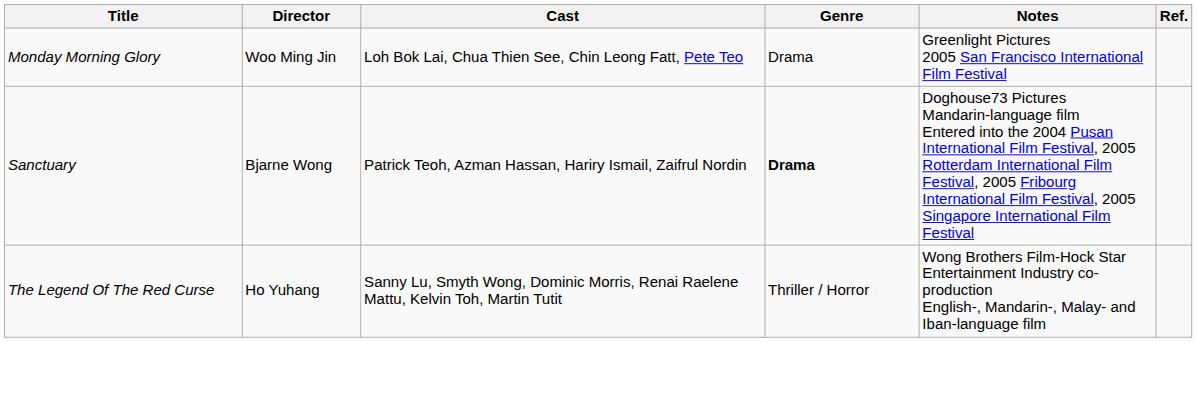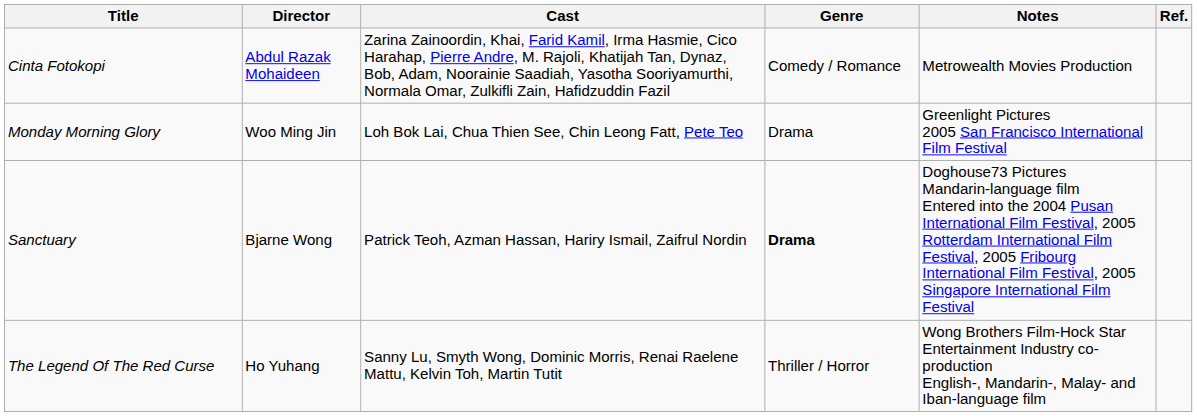 <table class="wikitable" width="100%">
 <tr>
 <th style="width:20%;">Title</th>
 <th style="width:10%;">Director</th>
 <th>Cast</th>
 <th style="width:13%">Genre</th>
 <th style="width:20%">Notes</th>
 <th>Ref.</th>
+</tr>
+<tr>
+<td><em>Cinta Fotokopi</em></td>
+<td><a href='#'>Abdul Razak Mohaideen</a></td>
+<td>Zarina Zainoordin, Khai, <a href='#'>Farid Kamil</a>, Irma Hasmie, Cico Harahap, <a href='#'>Pierre Andre</a>, M. Rajoli, Khatijah Tan, Dynaz, Bob, Adam, Noorainie Saadiah, Yasotha Sooriyamurthi, Normala Omar, Zulkifli Zain, Hafidzuddin Fazil</td>
+<td>Comedy / Romance</td>
+<td>Metrowealth Movies Production</td>
+<td></td>
 </tr>
 <tr>
 <td><em>Monday Morning Glory</em></td>
 <td>Woo Ming Jin</td>
 <td>Loh Bok Lai, Chua Thien See, Chin Leong Fatt, <a href='#'>Pete Teo</a></td>
 <td>Drama</td>
 <td>Greenlight Pictures<br>2005 <a href='#'>San Francisco International Film Festival</a></td>
 <td></td>
 </tr>
 <tr>
 <td><em>Sanctuary</em></td>
 <td>Bjarne Wong</td>
 <td>Patrick Teoh, Azman Hassan, Hariry Ismail, Zaifrul Nordin</td>
 <td><strong>Drama</strong></td>
 <td>Doghouse73 Pictures<br>Mandarin-language film<br>Entered into the 2004 <a href='#'>Pusan International Film Festival</a>, 2005 <a href='#'>Rotterdam International Film Festival</a>, 2005 <a href='#'>Fribourg International Film Festival</a>, 2005 <a href='#'>Singapore International Film Festival</a></td>
 <td></td>
 </tr>
 <tr>
 <td><em>The Legend Of The Red Curse</em></td>
 <td>Ho Yuhang</td>
 <td>Sanny Lu, Smyth Wong, Dominic Morris, Renai Raelene Mattu, Kelvin Toh, Martin Tutit</td>
 <td>Thriller / Horror</td>
 <td>Wong Brothers Film-Hock Star Entertainment Industry co-production<br>English-, Mandarin-, Malay- and Iban-language film</td>
 <td></td>
 </tr>
 </table>
